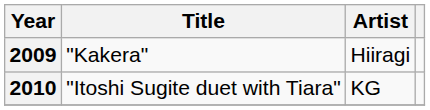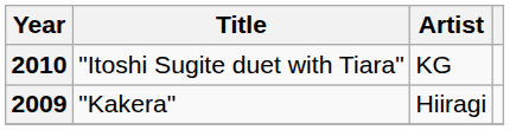 <table class="wikitable plainrowheaders sortable">
 <tr>
 <th scope="col">Year</th>
 <th scope="col">Title</th>
 <th scope="col">Artist</th>
 <th scope="col" class="unsortable"></th>
 </tr>
 <tr>
+<th scope="row">2010</th>
+<td>"Itoshi Sugite duet with Tiara"</td>
+<td>KG</td>
+<td style="text-align:center"></td>
+</tr>
+<tr>
 <th scope="row">2009</th>
 <td>"Kakera"</td>
 <td>Hiiragi</td>
 <td style="text-align:center"></td>
 </tr>
 <tr>
-<th scope="row">2010</th>
-<td>"Itoshi Sugite duet with Tiara"</td>
-<td>KG</td>
-<td style="text-align:center"></td>
-</tr>
-<tr>
 </tr>
 </table>
